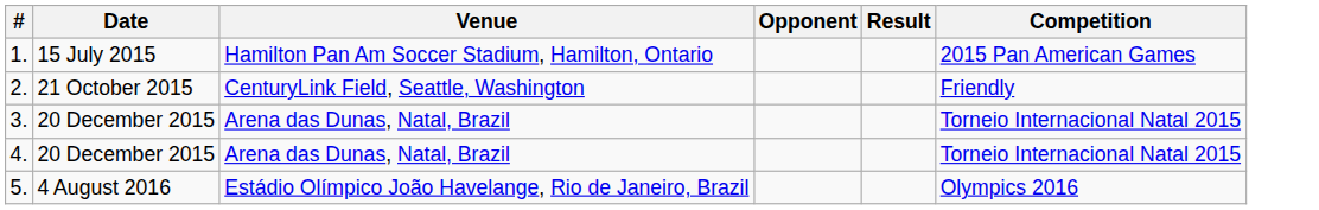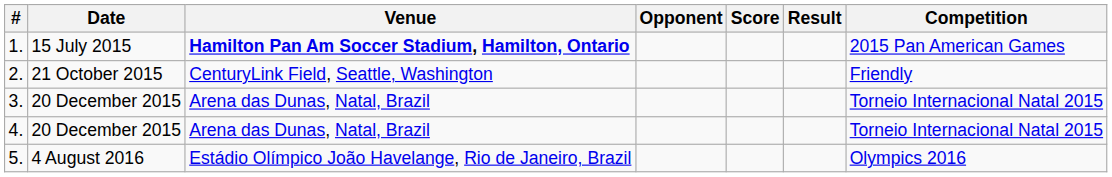 <table class="wikitable">
 <tr>
 <th>#</th>
 <th>Date</th>
 <th>Venue</th>
 <th>Opponent</th>
+<th>Score</th>
 <th>Result</th>
 <th>Competition</th>
 </tr>
 <tr>
 <td>1.</td>
 <td>15 July 2015</td>
-<td><a href='#'>Hamilton Pan Am Soccer Stadium</a>, <a href='#'>Hamilton, Ontario</a></td>
+<td><strong><a href='#'>Hamilton Pan Am Soccer Stadium</a>, <a href='#'>Hamilton, Ontario</a></strong></td>
+<td></td>
 <td></td>
 <td></td>
 <td><a href='#'>2015 Pan American Games</a></td>
 </tr>
 <tr>
 <td>2.</td>
 <td>21 October 2015</td>
 <td><a href='#'>CenturyLink Field</a>, <a href='#'>Seattle, Washington</a></td>
 <td></td>
 <td></td>
+<td></td>
 <td><a href='#'>Friendly</a></td>
 </tr>
 <tr>
 <td>3.</td>
 <td>20 December 2015</td>
 <td><a href='#'>Arena das Dunas</a>, <a href='#'>Natal, Brazil</a></td>
+<td></td>
 <td></td>
 <td></td>
 <td><a href='#'>Torneio Internacional Natal 2015</a></td>
 </tr>
 <tr>
 <td>4.</td>
 <td>20 December 2015</td>
 <td><a href='#'>Arena das Dunas</a>, <a href='#'>Natal, Brazil</a></td>
 <td></td>
 <td></td>
+<td></td>
 <td><a href='#'>Torneio Internacional Natal 2015</a></td>
 </tr>
 <tr>
 <td>5.</td>
 <td>4 August 2016</td>
 <td><a href='#'>Estádio Olímpico João Havelange</a>, <a href='#'>Rio de Janeiro, Brazil</a></td>
 <td></td>
 <td></td>
+<td></td>
 <td><a href='#'>Olympics 2016</a></td>
 </tr>
 </table>
